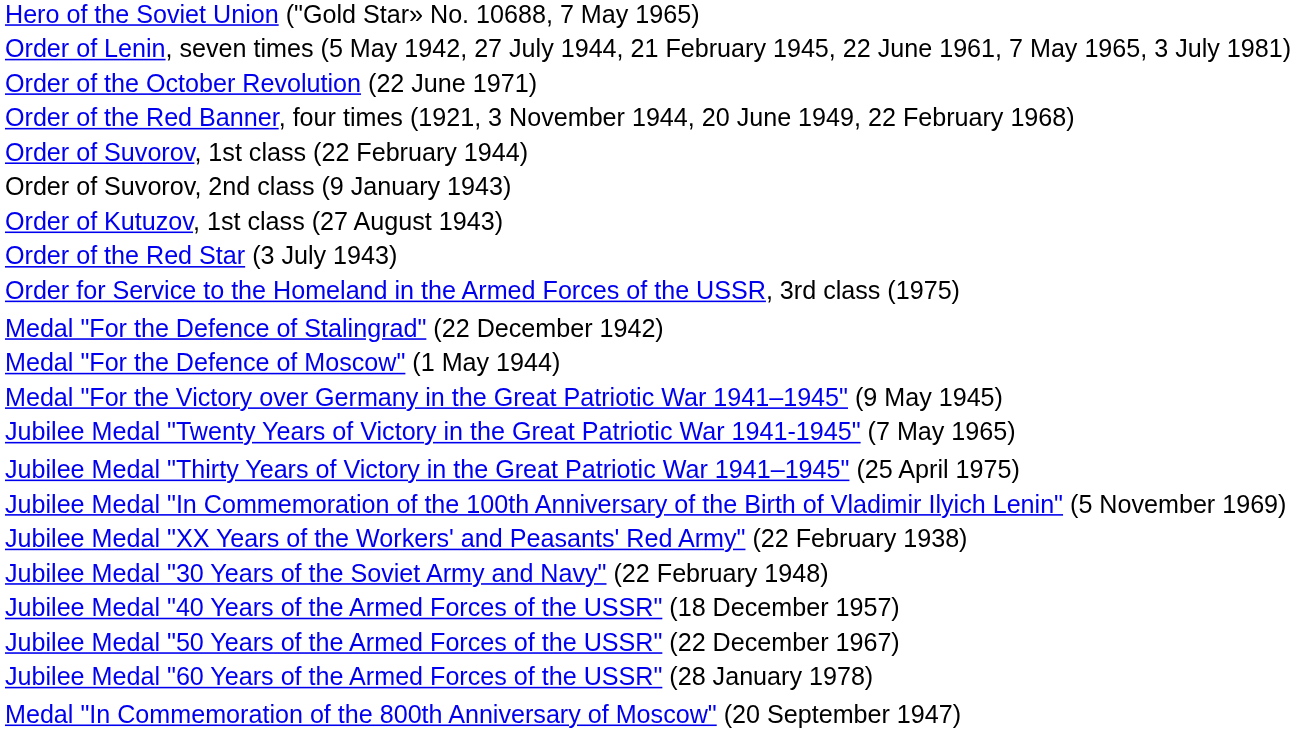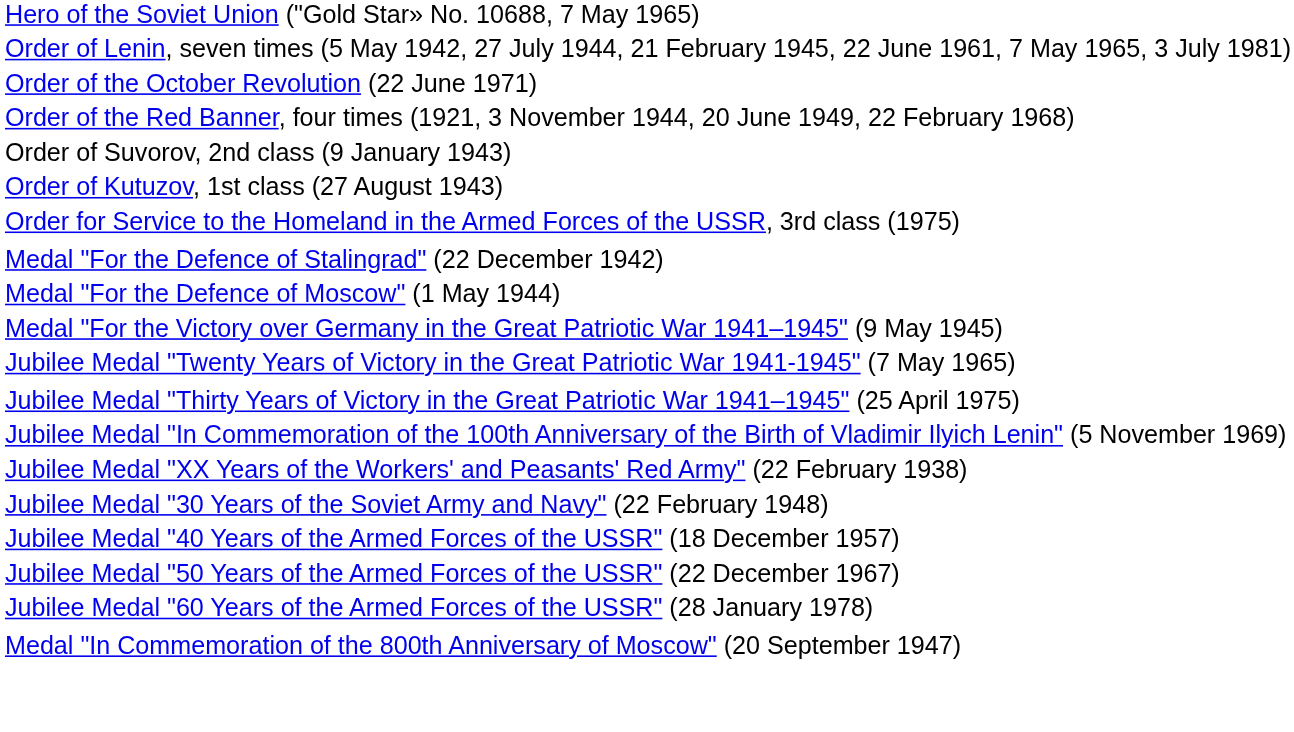 <table>
 <tr>
 <td></td>
 <td><a href='#'>Hero of the Soviet Union</a> ("Gold Star» No. 10688, 7 May 1965)</td>
 </tr>
 <tr>
 <td></td>
 <td><a href='#'>Order of Lenin</a>, seven times (5 May 1942, 27 July 1944, 21 February 1945, 22 June 1961, 7 May 1965, 3 July 1981)</td>
 </tr>
 <tr>
 <td></td>
 <td><a href='#'>Order of the October Revolution</a> (22 June 1971)</td>
 </tr>
 <tr>
 <td></td>
 <td><a href='#'>Order of the Red Banner</a>, four times (1921, 3 November 1944, 20 June 1949, 22 February 1968)</td>
 </tr>
 <tr>
 <td></td>
-<td><a href='#'>Order of Suvorov</a>, 1st class (22 February 1944)</td>
-</tr>
-<tr>
-<td></td>
 <td>Order of Suvorov, 2nd class (9 January 1943)</td>
 </tr>
 <tr>
 <td></td>
 <td><a href='#'>Order of Kutuzov</a>, 1st class (27 August 1943)</td>
-</tr>
-<tr>
-<td></td>
-<td><a href='#'>Order of the Red Star</a> (3 July 1943)</td>
 </tr>
 <tr>
 <td></td>
 <td><a href='#'>Order for Service to the Homeland in the Armed Forces of the USSR</a>, 3rd class (1975)</td>
 </tr>
 <tr>
 </tr>
 <tr>
 <td></td>
 <td><a href='#'>Medal "For the Defence of Stalingrad"</a> (22 December 1942)</td>
 </tr>
 <tr>
 <td></td>
 <td><a href='#'>Medal "For the Defence of Moscow"</a> (1 May 1944)</td>
 </tr>
 <tr>
 <td></td>
 <td><a href='#'>Medal "For the Victory over Germany in the Great Patriotic War 1941–1945"</a> (9 May 1945)</td>
 </tr>
 <tr>
 <td></td>
 <td><a href='#'>Jubilee Medal "Twenty Years of Victory in the Great Patriotic War 1941-1945"</a> (7 May 1965)</td>
 </tr>
 <tr>
 </tr>
 <tr>
 <td></td>
 <td><a href='#'>Jubilee Medal "Thirty Years of Victory in the Great Patriotic War 1941–1945"</a> (25 April 1975)</td>
 </tr>
 <tr>
 <td></td>
 <td><a href='#'>Jubilee Medal "In Commemoration of the 100th Anniversary of the Birth of Vladimir Ilyich Lenin"</a> (5 November 1969)</td>
 </tr>
 <tr>
 <td></td>
 <td><a href='#'>Jubilee Medal "XX Years of the Workers' and Peasants' Red Army"</a> (22 February 1938)</td>
 </tr>
 <tr>
 <td></td>
 <td><a href='#'>Jubilee Medal "30 Years of the Soviet Army and Navy"</a> (22 February 1948)</td>
 </tr>
 <tr>
 <td></td>
 <td><a href='#'>Jubilee Medal "40 Years of the Armed Forces of the USSR"</a> (18 December 1957)</td>
 </tr>
 <tr>
 <td></td>
 <td><a href='#'>Jubilee Medal "50 Years of the Armed Forces of the USSR"</a> (22 December 1967)</td>
 </tr>
 <tr>
 <td></td>
 <td><a href='#'>Jubilee Medal "60 Years of the Armed Forces of the USSR"</a> (28 January 1978)</td>
 </tr>
 <tr>
 </tr>
 <tr>
 <td></td>
 <td><a href='#'>Medal "In Commemoration of the 800th Anniversary of Moscow"</a> (20 September 1947)</td>
 </tr>
 <tr>
 </tr>
 </table>
